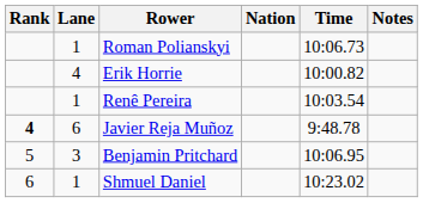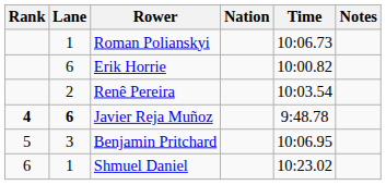 <table class="wikitable sortable" style="text-align:center">
 <tr>
 <th>Rank</th>
 <th>Lane</th>
 <th>Rower</th>
 <th>Nation</th>
 <th>Time</th>
 <th>Notes</th>
 </tr>
 <tr>
 <td></td>
 <td>1</td>
 <td align=left><a href='#'>Roman Polianskyi</a></td>
 <td align=left></td>
 <td>10:06.73</td>
 <td></td>
 </tr>
 <tr>
 <td></td>
-<td>4</td>
+<td>6</td>
 <td align=left><a href='#'>Erik Horrie</a></td>
 <td align=left></td>
 <td>10:00.82</td>
 <td></td>
 </tr>
 <tr>
 <td></td>
-<td>1</td>
+<td>2</td>
 <td align=left><a href='#'>Renê Pereira</a></td>
 <td align=left></td>
 <td>10:03.54</td>
 <td></td>
 </tr>
 <tr>
 <td><strong>4</strong></td>
-<td>6</td>
+<td><strong>6</strong></td>
 <td align=left><a href='#'>Javier Reja Muñoz</a></td>
 <td align=left></td>
 <td>9:48.78</td>
 <td></td>
 </tr>
 <tr>
 <td>5</td>
 <td>3</td>
 <td align=left><a href='#'>Benjamin Pritchard</a></td>
 <td align=left></td>
 <td>10:06.95</td>
 <td></td>
 </tr>
 <tr>
 <td>6</td>
 <td>1</td>
 <td align=left><a href='#'>Shmuel Daniel</a></td>
 <td align=left></td>
 <td>10:23.02</td>
 <td></td>
 </tr>
 </table>
